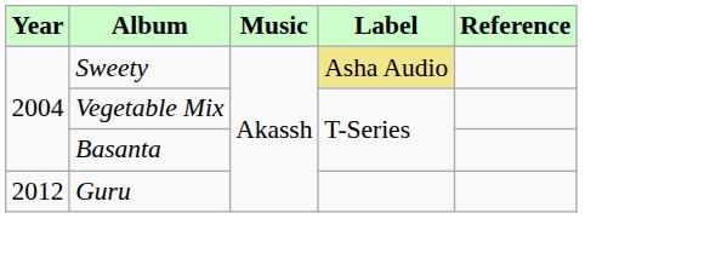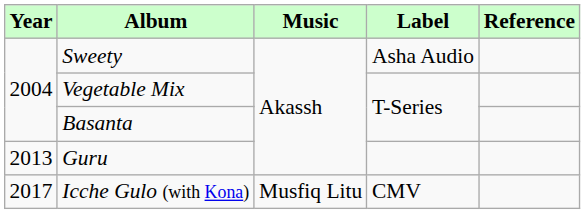 <table class="wikitable sortable">
 <tr>
 <th style="background:#cfc; text-align:center;">Year</th>
 <th style="background:#cfc; text-align:center;">Album</th>
 <th style="background:#cfc; text-align:center;">Music</th>
 <th style="background:#cfc; text-align:center;">Label</th>
 <th style="background:#cfc; text-align:center;">Reference</th>
 </tr>
 <tr>
 <td rowspan="3">2004</td>
 <td><em>Sweety</em></td>
 <td rowspan="4">Akassh</td>
-<td style="background: khaki;">Asha Audio</td>
+<td>Asha Audio</td>
 <td></td>
 </tr>
 <tr>
 <td><em>Vegetable Mix</em></td>
 <td rowspan="2">T-Series</td>
 <td></td>
 </tr>
 <tr>
 <td><em>Basanta</em></td>
 <td></td>
 </tr>
 <tr>
-<td>2012</td>
+<td>2013</td>
 <td><em>Guru</em></td>
 <td></td>
 <td></td>
 </tr>
+<tr>
+<td>2017</td>
+<td><em>Icche Gulo</em> <small>(with <a href='#'>Kona</a>)</small></td>
+<td>Musfiq Litu</td>
+<td>CMV</td>
+<td></td>
+</tr>
 </table>
